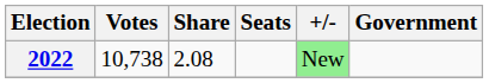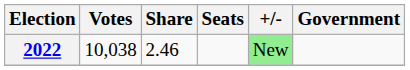 <table class="wikitable">
 <tr>
 <th>Election</th>
 <th>Votes</th>
 <th>Share</th>
 <th>Seats</th>
 <th>+/-</th>
 <th>Government</th>
 </tr>
 <tr>
 <th><a href='#'>2022</a></th>
-<td>10,738</td>
-<td>2.08</td>
+<td>10,038</td>
+<td>2.46</td>
 <td></td>
 <td style="background: lightgreen;">New</td>
 <td></td>
 </tr>
 <tr>
 </tr>
 </table>
